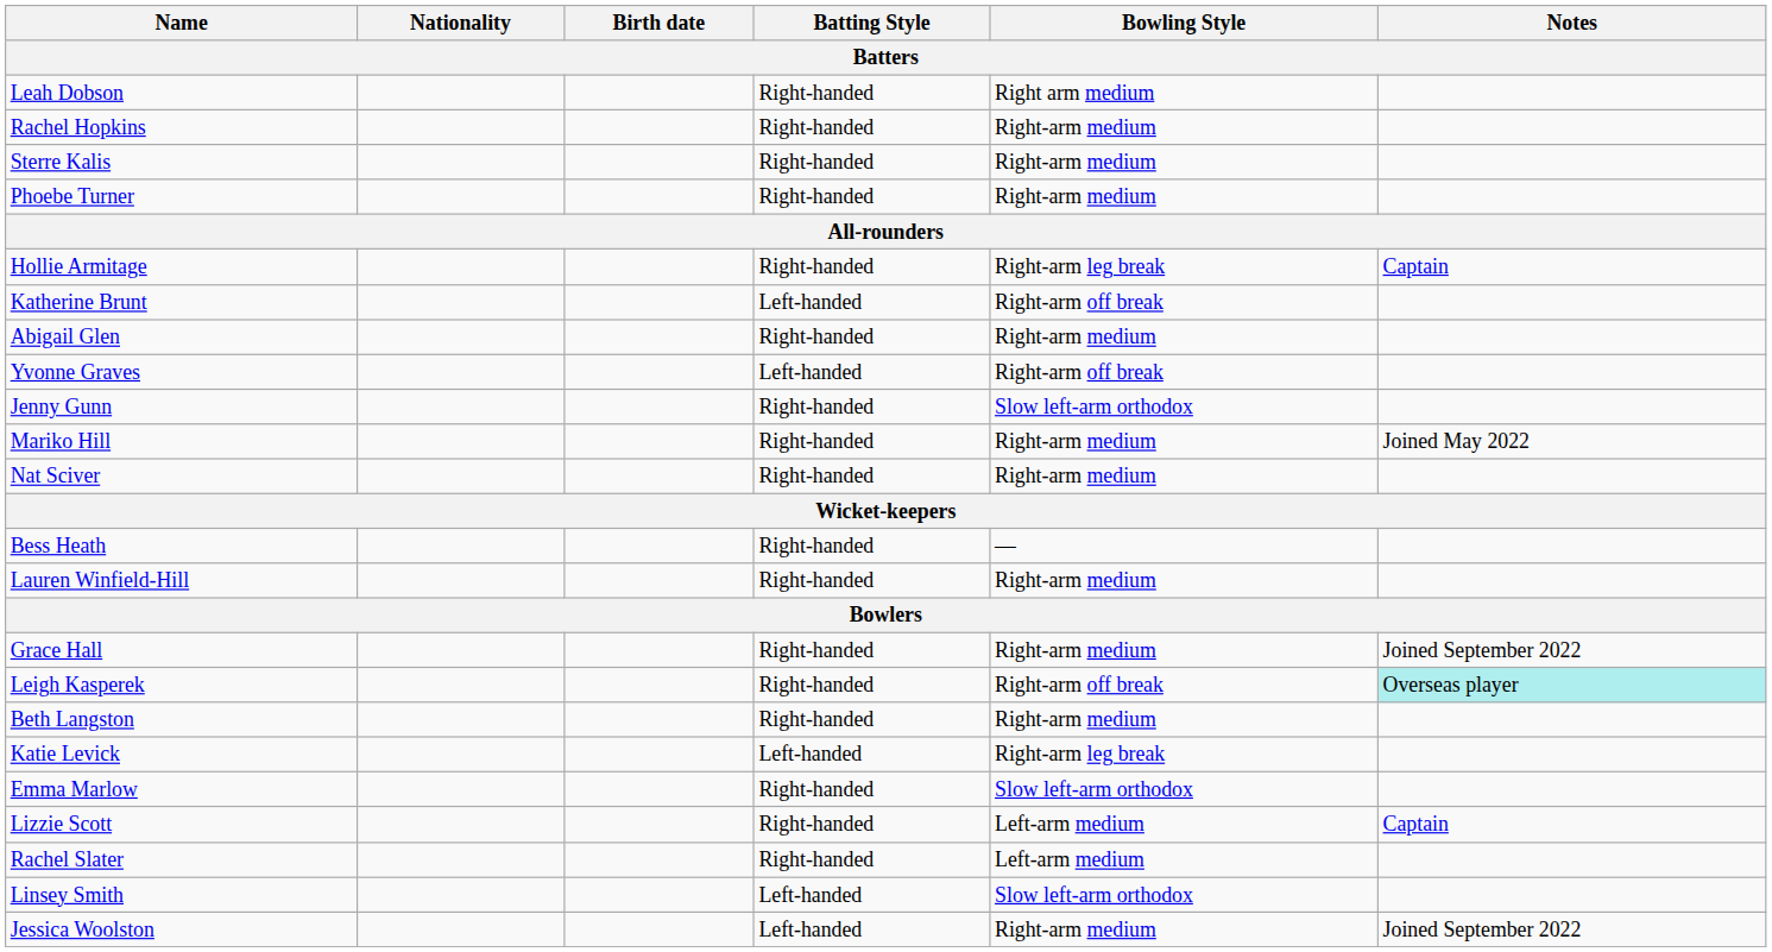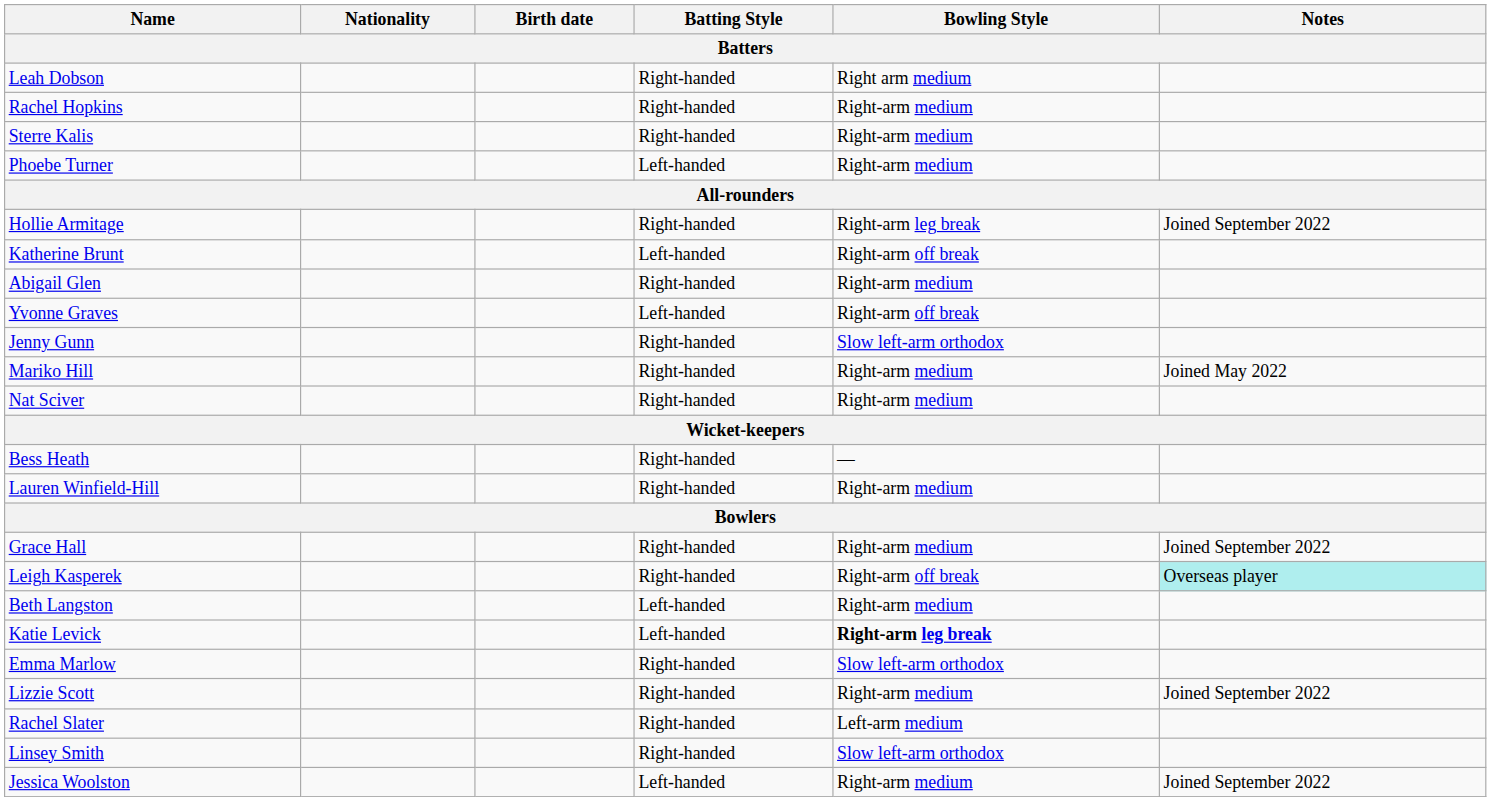 <table class="wikitable"  style="font-size:95%; width:80%;">
 <tr>
 <th>Name</th>
 <th>Nationality</th>
 <th>Birth date</th>
 <th>Batting Style</th>
 <th>Bowling Style</th>
 <th>Notes</th>
 </tr>
 <tr>
 <th colspan="7">Batters</th>
 </tr>
 <tr>
 <td><a href='#'>Leah Dobson</a></td>
 <td></td>
 <td></td>
 <td>Right-handed</td>
 <td>Right arm <a href='#'>medium</a></td>
 <td></td>
 </tr>
 <tr>
 <td><a href='#'>Rachel Hopkins</a></td>
 <td></td>
 <td></td>
 <td>Right-handed</td>
 <td>Right-arm <a href='#'>medium</a></td>
 <td></td>
 </tr>
 <tr>
 <td><a href='#'>Sterre Kalis</a></td>
 <td></td>
 <td></td>
 <td>Right-handed</td>
 <td>Right-arm <a href='#'>medium</a></td>
 <td></td>
 </tr>
 <tr>
 <td><a href='#'>Phoebe Turner</a></td>
 <td></td>
 <td></td>
-<td>Right-handed</td>
+<td>Left-handed</td>
 <td>Right-arm <a href='#'>medium</a></td>
 <td></td>
 </tr>
 <tr>
 <th colspan="7">All-rounders</th>
 </tr>
 <tr>
 <td><a href='#'>Hollie Armitage</a></td>
 <td></td>
 <td></td>
 <td>Right-handed</td>
 <td>Right-arm <a href='#'>leg break</a></td>
-<td><a href='#'>Captain</a></td>
+<td>Joined September 2022</td>
 </tr>
 <tr>
 <td><a href='#'>Katherine Brunt</a></td>
 <td></td>
 <td></td>
 <td>Left-handed</td>
 <td>Right-arm <a href='#'>off break</a></td>
 <td></td>
 </tr>
 <tr>
 <td><a href='#'>Abigail Glen</a></td>
 <td></td>
 <td></td>
 <td>Right-handed</td>
 <td>Right-arm <a href='#'>medium</a></td>
 <td></td>
 </tr>
 <tr>
 <td><a href='#'>Yvonne Graves</a></td>
 <td></td>
 <td></td>
 <td>Left-handed</td>
 <td>Right-arm <a href='#'>off break</a></td>
 <td></td>
 </tr>
 <tr>
 <td><a href='#'>Jenny Gunn</a></td>
 <td></td>
 <td></td>
 <td>Right-handed</td>
 <td><a href='#'>Slow left-arm orthodox</a></td>
 <td></td>
 </tr>
 <tr>
 <td><a href='#'>Mariko Hill</a></td>
 <td></td>
 <td></td>
 <td>Right-handed</td>
 <td>Right-arm <a href='#'>medium</a></td>
 <td>Joined May 2022</td>
 </tr>
 <tr>
 <td><a href='#'>Nat Sciver</a></td>
 <td></td>
 <td></td>
 <td>Right-handed</td>
 <td>Right-arm <a href='#'>medium</a></td>
 <td></td>
 </tr>
 <tr>
 <th colspan="7">Wicket-keepers</th>
 </tr>
 <tr>
 <td><a href='#'>Bess Heath</a></td>
 <td></td>
 <td></td>
 <td>Right-handed</td>
 <td>—</td>
 <td></td>
 </tr>
 <tr>
 <td><a href='#'>Lauren Winfield-Hill</a></td>
 <td></td>
 <td></td>
 <td>Right-handed</td>
 <td>Right-arm <a href='#'>medium</a></td>
 <td></td>
 </tr>
 <tr>
 <th colspan="7">Bowlers</th>
 </tr>
 <tr>
 <td><a href='#'>Grace Hall</a></td>
 <td></td>
 <td></td>
 <td>Right-handed</td>
 <td>Right-arm <a href='#'>medium</a></td>
 <td>Joined September 2022</td>
 </tr>
 <tr>
 <td><a href='#'>Leigh Kasperek</a></td>
 <td></td>
 <td></td>
 <td>Right-handed</td>
 <td>Right-arm <a href='#'>off break</a></td>
 <td style="background: paleturquoise;">Overseas player</td>
 </tr>
 <tr>
 <td><a href='#'>Beth Langston</a></td>
 <td></td>
 <td></td>
-<td>Right-handed</td>
+<td>Left-handed</td>
 <td>Right-arm <a href='#'>medium</a></td>
 <td></td>
 </tr>
 <tr>
 <td><a href='#'>Katie Levick</a></td>
 <td></td>
 <td></td>
 <td>Left-handed</td>
-<td>Right-arm <a href='#'>leg break</a></td>
+<td><strong>Right-arm <a href='#'>leg break</a></strong></td>
 <td></td>
 </tr>
 <tr>
 <td><a href='#'>Emma Marlow</a></td>
 <td></td>
 <td></td>
 <td>Right-handed</td>
 <td><a href='#'>Slow left-arm orthodox</a></td>
 <td></td>
 </tr>
 <tr>
 <td><a href='#'>Lizzie Scott</a></td>
 <td></td>
 <td></td>
 <td>Right-handed</td>
-<td>Left-arm <a href='#'>medium</a></td>
-<td><a href='#'>Captain</a></td>
+<td>Right-arm <a href='#'>medium</a></td>
+<td>Joined September 2022</td>
 </tr>
 <tr>
 <td><a href='#'>Rachel Slater</a></td>
 <td></td>
 <td></td>
 <td>Right-handed</td>
 <td>Left-arm <a href='#'>medium</a></td>
 <td></td>
 </tr>
 <tr>
 <td><a href='#'>Linsey Smith</a></td>
 <td></td>
 <td></td>
-<td>Left-handed</td>
+<td>Right-handed</td>
 <td><a href='#'>Slow left-arm orthodox</a></td>
 <td></td>
 </tr>
 <tr>
 <td><a href='#'>Jessica Woolston</a></td>
 <td></td>
 <td></td>
 <td>Left-handed</td>
 <td>Right-arm <a href='#'>medium</a></td>
 <td>Joined September 2022</td>
 </tr>
 </table>
